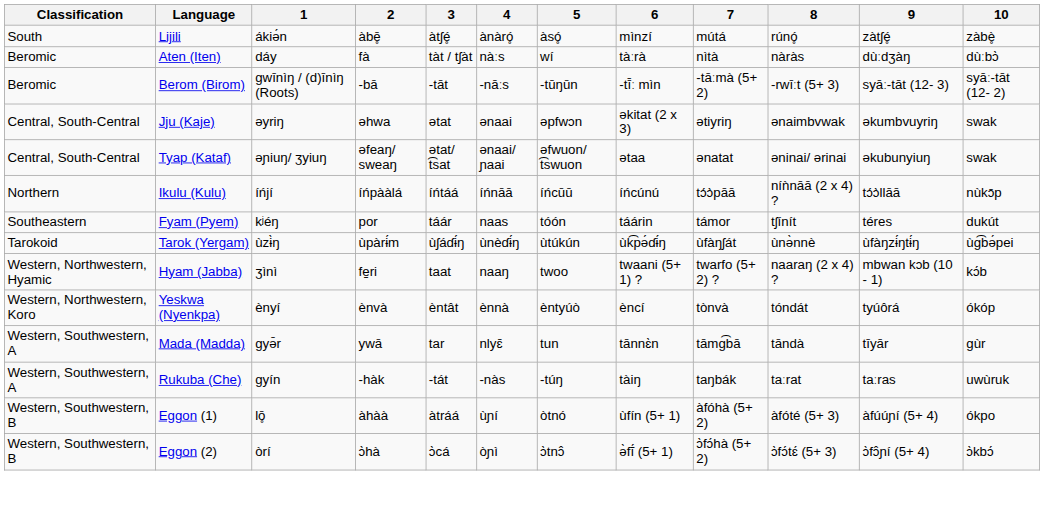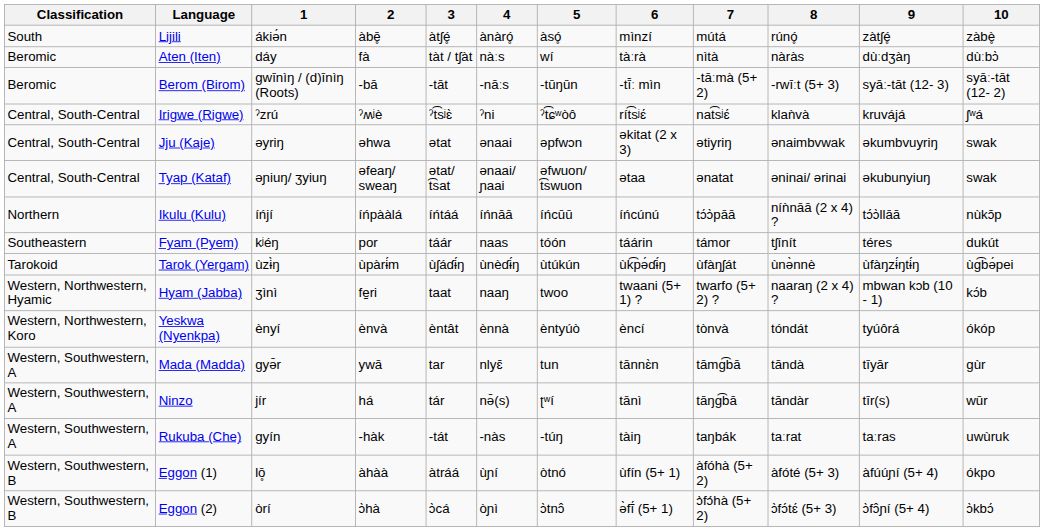 <table class="wikitable sortable">
 <tr>
 <th>Classification</th>
 <th>Language</th>
 <th>1</th>
 <th>2</th>
 <th>3</th>
 <th>4</th>
 <th>5</th>
 <th>6</th>
 <th>7</th>
 <th>8</th>
 <th>9</th>
 <th>10</th>
 </tr>
 <tr>
 <td>South</td>
 <td><a href='#'>Lijili</a></td>
 <td>ákiə́n</td>
 <td>àbē̥</td>
 <td>àtʃé̥</td>
 <td>ànàró̥</td>
 <td>àsó̥</td>
 <td>mìnzí</td>
 <td>mútá</td>
 <td>rúnó̥</td>
 <td>zàtʃé̥</td>
 <td>zàbè̥</td>
 </tr>
 <tr>
 <td>Beromic</td>
 <td><a href='#'>Aten (Iten)</a></td>
 <td>dáy</td>
 <td>fà</td>
 <td>tàt / tʃàt</td>
 <td>nàːs</td>
 <td>wí</td>
 <td>tàːrà</td>
 <td>nìtà</td>
 <td>nàràs</td>
 <td>dùːdʒàŋ</td>
 <td>dùːbɔ̀</td>
 </tr>
 <tr>
 <td>Beromic</td>
 <td><a href='#'>Berom (Birom)</a></td>
 <td>ɡwīnìŋ / (d)īnìŋ  (Roots)</td>
 <td>-bā</td>
 <td>-tāt</td>
 <td>-nāːs</td>
 <td>-tūŋūn</td>
 <td>-tī̄ː mìn</td>
 <td>-tāːmà   (5+ 2)</td>
 <td>-rwīːt    (5+ 3)</td>
 <td>syāː-tāt (12- 3)</td>
 <td>syāː-tāt  (12- 2)</td>
+</tr>
+<tr>
+<td>Central, South-Central</td>
+<td><a href='#'>Irigwe (Rigwe)</a></td>
+<td>ˀzrú</td>
+<td>ˀʍʲè</td>
+<td>ˀt͡sʲɛ̀</td>
+<td>ˀni</td>
+<td>ˀt͡ɕʷòô</td>
+<td>rít͡sʲɛ́</td>
+<td>nat͡sʲɛ́</td>
+<td>klaǹvà</td>
+<td>kruvájá</td>
+<td>ʃʷá</td>
 </tr>
 <tr>
 <td>Central, South-Central</td>
 <td><a href='#'>Jju (Kaje)</a></td>
 <td>əyriŋ</td>
 <td>əhwa</td>
 <td>ətat</td>
 <td>ənaai</td>
 <td>əpfwɔn</td>
 <td>əkitat (2 x 3)</td>
 <td>ətiyriŋ</td>
 <td>ənaimbvwak</td>
 <td>əkumbvuyriŋ</td>
 <td>swak</td>
 </tr>
 <tr>
 <td>Central, South-Central</td>
 <td><a href='#'>Tyap (Kataf)</a></td>
 <td>əɲiuŋ/ ʒyiuŋ</td>
 <td>əfeaŋ/ sweaŋ</td>
 <td>ətat/ t͡sat</td>
 <td>ənaai/ ɲaai</td>
 <td>əfwuon/ t͡swuon</td>
 <td>ətaa</td>
 <td>ənatat</td>
 <td>əninai/ ərinai</td>
 <td>əkubunyiuŋ</td>
 <td>swak</td>
 </tr>
 <tr>
 <td>Northern</td>
 <td><a href='#'>Ikulu (Kulu)</a></td>
 <td>íńjí</td>
 <td>íńpààlá</td>
 <td>íńtáá</td>
 <td>íńnāā</td>
 <td>íńcūū</td>
 <td>íńcúnú</td>
 <td>tɔ́ɔ̀pāā</td>
 <td>níǹnāā (2 x 4) ?</td>
 <td>tɔ́ɔ̀llāā</td>
 <td>nùkɔ̄p</td>
 </tr>
 <tr>
 <td>Southeastern</td>
 <td><a href='#'>Fyam (Pyem)</a></td>
 <td>kʲéŋ</td>
 <td>por</td>
 <td>táár</td>
 <td>naas</td>
 <td>tóón</td>
 <td>táárin</td>
 <td>támor</td>
 <td>tʃínít</td>
 <td>téres</td>
 <td>dukút</td>
 </tr>
 <tr>
 <td>Tarokoid</td>
 <td><a href='#'>Tarok (Yergam)</a></td>
 <td>ùzɨ̀ŋ</td>
 <td>ùpàrɨ́m</td>
 <td>ùʃáɗɨ́ŋ</td>
 <td>ùnèɗɨ́ŋ</td>
 <td>ùtúkún</td>
 <td>ùk͡pə́ɗɨ́ŋ</td>
 <td>ùfàŋʃát</td>
 <td>ùnə̀nnè</td>
 <td>ùfàŋzɨ́ŋtɨ́ŋ</td>
 <td>ùɡ͡bə́pei</td>
 </tr>
 <tr>
 <td>Western, Northwestern, Hyamic</td>
 <td><a href='#'>Hyam (Jabba)</a></td>
 <td>ʒìnì</td>
 <td>fe̠ri</td>
 <td>taat</td>
 <td>naaŋ</td>
 <td>twoo</td>
 <td>twaani  (5+ 1) ?</td>
 <td>twarfo  (5+ 2) ?</td>
 <td>naaraŋ (2 x 4) ?</td>
 <td>mbwan kɔb  (10 - 1)</td>
 <td>kɔ́b</td>
 </tr>
 <tr>
 <td>Western, Northwestern, Koro</td>
 <td><a href='#'>Yeskwa (Nyenkpa)</a></td>
 <td>ènyí</td>
 <td>ènvà</td>
 <td>èntât</td>
 <td>ènnà</td>
 <td>èntyúò</td>
 <td>èncí</td>
 <td>tònvà</td>
 <td>tóndát</td>
 <td>tyúôrá</td>
 <td>ókóp</td>
 </tr>
 <tr>
 <td>Western, Southwestern, A</td>
 <td><a href='#'>Mada (Madda)</a></td>
 <td>ɡyə̄r</td>
 <td>ywā</td>
 <td>tar</td>
 <td>nlyɛ̄</td>
 <td>tun</td>
 <td>tānnɛ̀n</td>
 <td>tāmɡ͡bā</td>
 <td>tāndà</td>
 <td>tīyār</td>
 <td>ɡùr</td>
 </tr>
 <tr>
 <td>Western, Southwestern, A</td>
+<td><a href='#'>Ninzo</a></td>
+<td>jír</td>
+<td>há</td>
+<td>tár</td>
+<td>nə̄(s)</td>
+<td>ʈʷí</td>
+<td>tānì</td>
+<td>tāŋɡ͡bā</td>
+<td>tāndàr</td>
+<td>tīr(s)</td>
+<td>wūr</td>
+</tr>
+<tr>
+<td>Western, Southwestern, A</td>
 <td><a href='#'>Rukuba (Che)</a></td>
 <td>ɡyín</td>
 <td>-hàk</td>
 <td>-tát</td>
 <td>-nàs</td>
 <td>-túŋ</td>
 <td>tàiŋ</td>
 <td>taŋbák</td>
 <td>taːrat</td>
 <td>taːras</td>
 <td>uwùruk</td>
 </tr>
 <tr>
 <td>Western, Southwestern, B</td>
 <td><a href='#'>Eggon</a> (1)</td>
 <td>lō̥</td>
 <td>àhàà</td>
 <td>àtráá</td>
 <td>ùɲí</td>
 <td>òtnó</td>
 <td>ùfín    (5+ 1)</td>
 <td>àfóhà  (5+ 2)</td>
 <td>àfóté (5+ 3)</td>
 <td>àfúúɲí  (5+ 4)</td>
 <td>ókpo</td>
 </tr>
 <tr>
 <td>Western, Southwestern, B</td>
 <td><a href='#'>Eggon</a> (2)</td>
 <td>òrí</td>
 <td>ɔ̀hà</td>
 <td>ɔ̀cá</td>
 <td>òɲì</td>
 <td>ɔ̀tnɔ̂</td>
 <td>ə̀fĩ́   (5+ 1)</td>
 <td>ɔ̀fɔ́hà (5+ 2)</td>
 <td>ɔ̀fɔ́tɛ́  (5+ 3)</td>
 <td>ɔ̀fɔ̂ɲí  (5+ 4)</td>
 <td>ɔ̀kbɔ́</td>
 </tr>
 </table>
